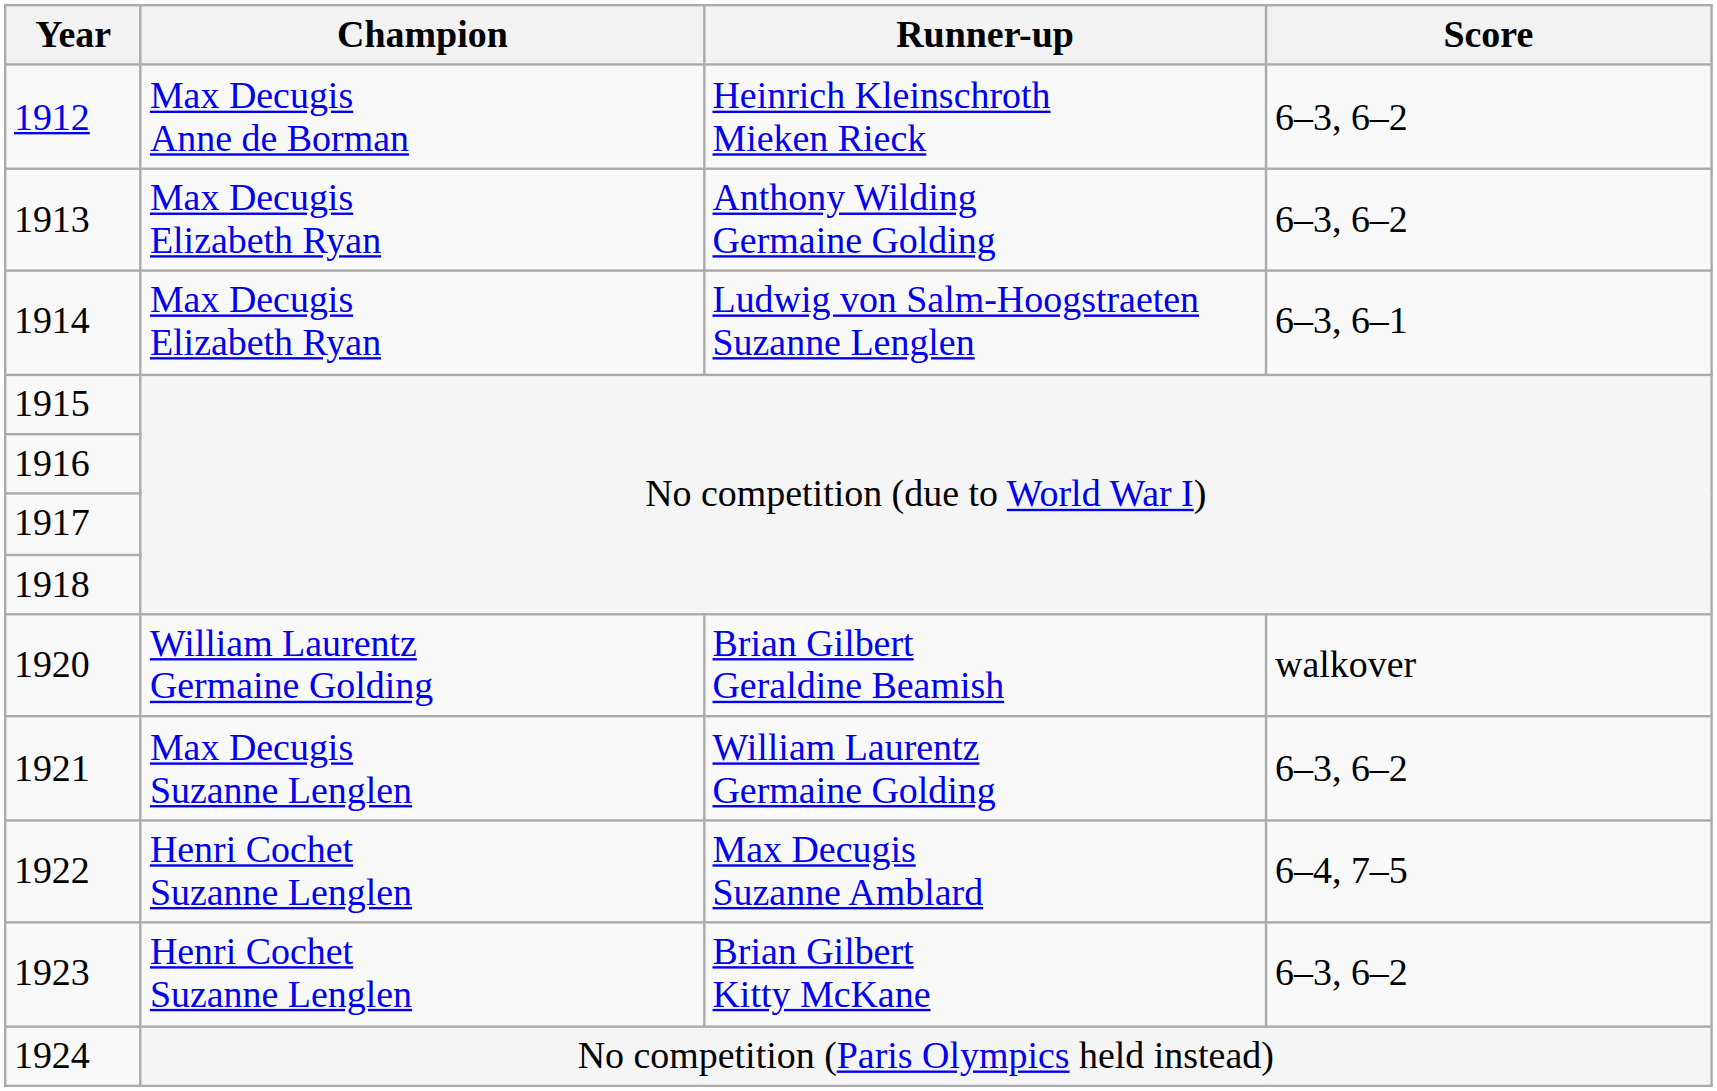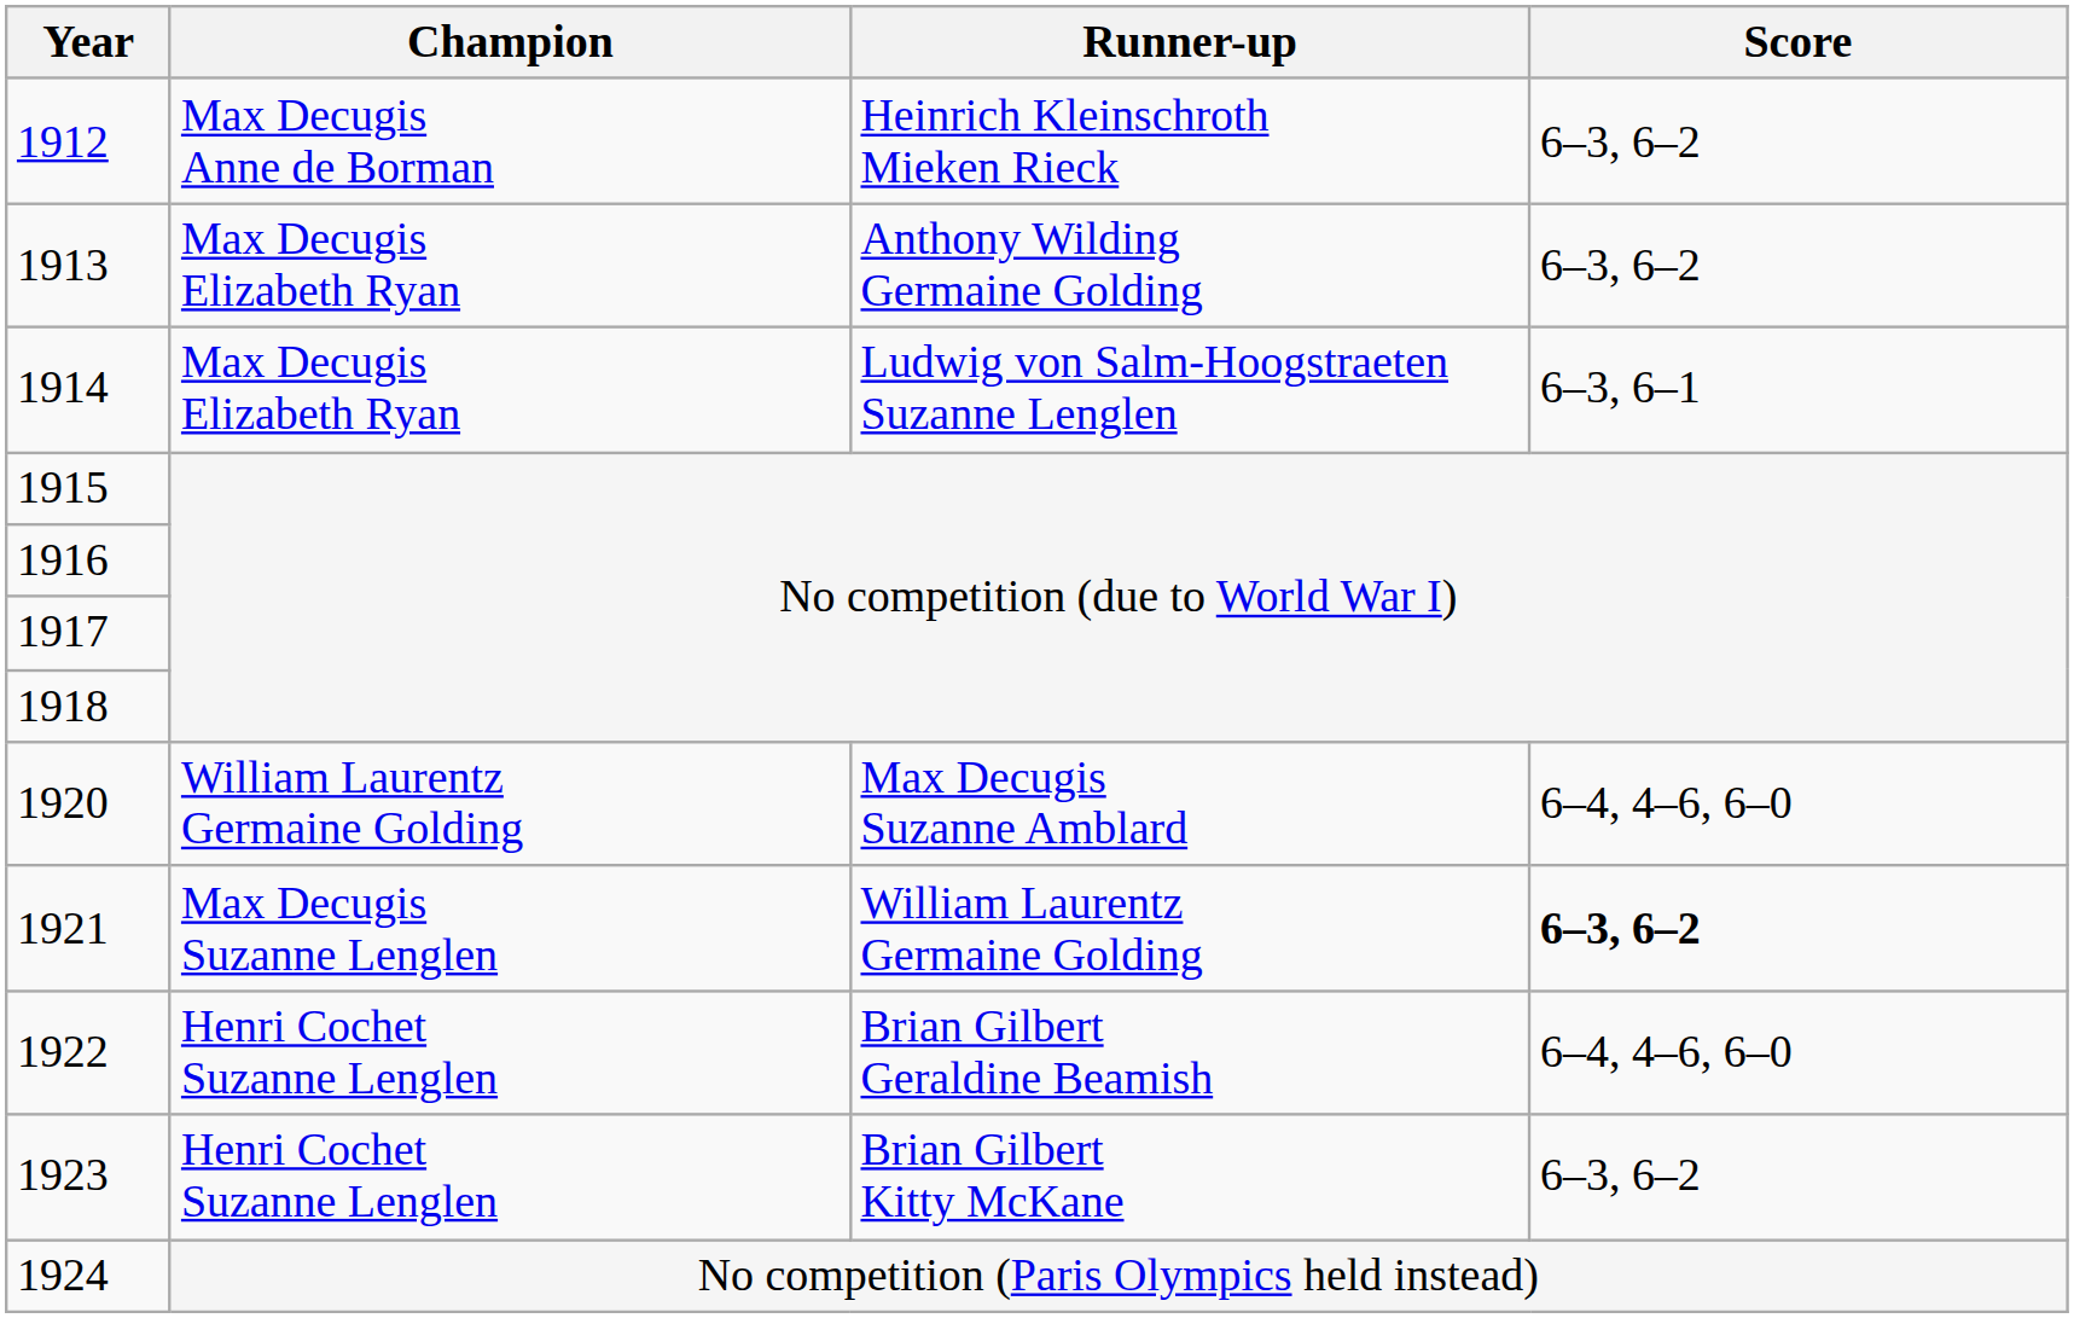 <table class="wikitable">
 <tr>
 <th style="width:50px;">Year</th>
 <th style="width:230px;">Champion</th>
 <th style="width:230px;">Runner-up</th>
 <th style="width:180px;">Score</th>
 </tr>
 <tr>
 <td><a href='#'>1912</a></td>
 <td> <a href='#'>Max Decugis</a> <br>  <a href='#'>Anne de Borman</a></td>
 <td> <a href='#'>Heinrich Kleinschroth</a> <br>  <a href='#'>Mieken Rieck</a></td>
 <td>6–3, 6–2</td>
 </tr>
 <tr>
 <td>1913</td>
 <td> <a href='#'>Max Decugis</a> <br>  <a href='#'>Elizabeth Ryan</a></td>
 <td> <a href='#'>Anthony Wilding</a> <br>  <a href='#'>Germaine Golding</a></td>
 <td>6–3, 6–2</td>
 </tr>
 <tr>
 <td>1914</td>
 <td> <a href='#'>Max Decugis</a> <br>  <a href='#'>Elizabeth Ryan</a></td>
 <td> <a href='#'>Ludwig von Salm-Hoogstraeten</a> <br>  <a href='#'>Suzanne Lenglen</a></td>
 <td>6–3, 6–1</td>
 </tr>
 <tr>
 <td>1915</td>
 <td rowspan=4 colspan=3 align="center" bgcolor="#F5F5F5">No competition (due to <a href='#'>World War I</a>)</td>
 </tr>
 <tr>
 <td>1916</td>
 </tr>
 <tr>
 <td>1917</td>
 </tr>
 <tr>
 <td>1918</td>
 </tr>
 <tr>
 <td>1920</td>
 <td> <a href='#'>William Laurentz</a> <br>  <a href='#'>Germaine Golding</a></td>
-<td> <a href='#'>Brian Gilbert</a> <br>  <a href='#'>Geraldine Beamish</a></td>
-<td>walkover</td>
+<td> <a href='#'>Max Decugis</a> <br>  <a href='#'>Suzanne Amblard</a></td>
+<td>6–4, 4–6, 6–0</td>
 </tr>
 <tr>
 <td>1921</td>
 <td> <a href='#'>Max Decugis</a> <br>  <a href='#'>Suzanne Lenglen</a></td>
 <td> <a href='#'>William Laurentz</a> <br>  <a href='#'>Germaine Golding</a></td>
-<td>6–3, 6–2</td>
+<td><strong>6–3, 6–2</strong></td>
 </tr>
 <tr>
 <td>1922</td>
 <td> <a href='#'>Henri Cochet</a> <br>  <a href='#'>Suzanne Lenglen</a></td>
-<td> <a href='#'>Max Decugis</a> <br>  <a href='#'>Suzanne Amblard</a></td>
-<td>6–4, 7–5</td>
+<td> <a href='#'>Brian Gilbert</a> <br>  <a href='#'>Geraldine Beamish</a></td>
+<td>6–4, 4–6, 6–0</td>
 </tr>
 <tr>
 <td>1923</td>
 <td> <a href='#'>Henri Cochet</a> <br>  <a href='#'>Suzanne Lenglen</a></td>
 <td> <a href='#'>Brian Gilbert</a> <br>  <a href='#'>Kitty McKane</a></td>
 <td>6–3, 6–2</td>
 </tr>
 <tr>
 <td>1924</td>
 <td colspan=3 align="center" bgcolor="#F5F5F5">No competition (<a href='#'>Paris Olympics</a> held instead)</td>
 </tr>
 </table>
